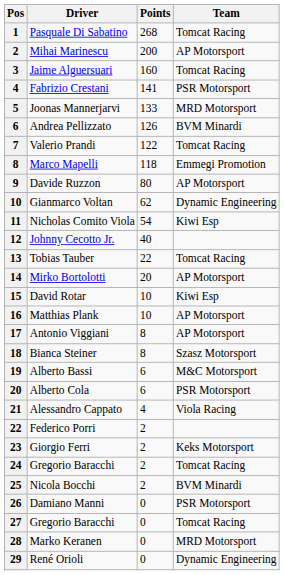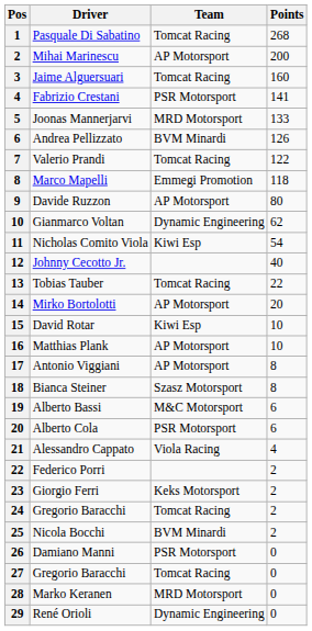 <table class="wikitable" style="font-size:85%">
 <tr>
 <th>Pos</th>
 <th>Driver</th>
+<th>Team</th>
 <th>Points</th>
-<th>Team</th>
 </tr>
 <tr>
 <th>1</th>
 <td> <a href='#'>Pasquale Di Sabatino</a></td>
+<td>Tomcat Racing</td>
 <td>268</td>
-<td>Tomcat Racing</td>
 </tr>
 <tr>
 <th>2</th>
 <td> <a href='#'>Mihai Marinescu</a></td>
+<td>AP Motorsport</td>
 <td>200</td>
-<td>AP Motorsport</td>
 </tr>
 <tr>
 <th>3</th>
 <td> <a href='#'>Jaime Alguersuari</a></td>
+<td>Tomcat Racing</td>
 <td>160</td>
-<td>Tomcat Racing</td>
 </tr>
 <tr>
 <th>4</th>
 <td> <a href='#'>Fabrizio Crestani</a></td>
+<td>PSR Motorsport</td>
 <td>141</td>
-<td>PSR Motorsport</td>
 </tr>
 <tr>
 <th>5</th>
 <td> Joonas Mannerjarvi</td>
+<td>MRD Motorsport</td>
 <td>133</td>
-<td>MRD Motorsport</td>
 </tr>
 <tr>
 <th>6</th>
 <td> Andrea Pellizzato</td>
+<td>BVM Minardi</td>
 <td>126</td>
-<td>BVM Minardi</td>
 </tr>
 <tr>
 <th>7</th>
 <td> Valerio Prandi</td>
+<td>Tomcat Racing</td>
 <td>122</td>
-<td>Tomcat Racing</td>
 </tr>
 <tr>
 <th>8</th>
 <td> <a href='#'>Marco Mapelli</a></td>
+<td>Emmegi Promotion</td>
 <td>118</td>
-<td>Emmegi Promotion</td>
 </tr>
 <tr>
 <th>9</th>
 <td> Davide Ruzzon</td>
+<td>AP Motorsport</td>
 <td>80</td>
-<td>AP Motorsport</td>
 </tr>
 <tr>
 <th>10</th>
 <td> Gianmarco Voltan</td>
+<td>Dynamic Engineering</td>
 <td>62</td>
-<td>Dynamic Engineering</td>
 </tr>
 <tr>
 <th>11</th>
 <td> Nicholas Comito Viola</td>
+<td>Kiwi Esp</td>
 <td>54</td>
-<td>Kiwi Esp</td>
 </tr>
 <tr>
 <th>12</th>
 <td> <a href='#'>Johnny Cecotto Jr.</a></td>
+<td></td>
 <td>40</td>
-<td></td>
 </tr>
 <tr>
 <th>13</th>
 <td> Tobias Tauber</td>
+<td>Tomcat Racing</td>
 <td>22</td>
-<td>Tomcat Racing</td>
 </tr>
 <tr>
 <th>14</th>
 <td> <a href='#'>Mirko Bortolotti</a></td>
+<td>AP Motorsport</td>
 <td>20</td>
-<td>AP Motorsport</td>
 </tr>
 <tr>
 <th>15</th>
 <td> David Rotar</td>
+<td>Kiwi Esp</td>
 <td>10</td>
-<td>Kiwi Esp</td>
 </tr>
 <tr>
 <th>16</th>
 <td> Matthias Plank</td>
+<td>AP Motorsport</td>
 <td>10</td>
-<td>AP Motorsport</td>
 </tr>
 <tr>
 <th>17</th>
 <td> Antonio Viggiani</td>
+<td>AP Motorsport</td>
 <td>8</td>
-<td>AP Motorsport</td>
 </tr>
 <tr>
 <th>18</th>
 <td> Bianca Steiner</td>
+<td>Szasz Motorsport</td>
 <td>8</td>
-<td>Szasz Motorsport</td>
 </tr>
 <tr>
 <th>19</th>
 <td> Alberto Bassi</td>
+<td>M&C Motorsport</td>
 <td>6</td>
-<td>M&C Motorsport</td>
 </tr>
 <tr>
 <th>20</th>
 <td> Alberto Cola</td>
+<td>PSR Motorsport</td>
 <td>6</td>
-<td>PSR Motorsport</td>
 </tr>
 <tr>
 <th>21</th>
 <td> Alessandro Cappato</td>
+<td>Viola Racing</td>
 <td>4</td>
-<td>Viola Racing</td>
 </tr>
 <tr>
 <th>22</th>
 <td> Federico Porri</td>
+<td></td>
 <td>2</td>
-<td></td>
 </tr>
 <tr>
 <th>23</th>
 <td> Giorgio Ferri</td>
+<td>Keks Motorsport</td>
 <td>2</td>
-<td>Keks Motorsport</td>
 </tr>
 <tr>
 <th>24</th>
 <td> Gregorio Baracchi</td>
+<td>Tomcat Racing</td>
 <td>2</td>
-<td>Tomcat Racing</td>
 </tr>
 <tr>
 <th>25</th>
 <td> Nicola Bocchi</td>
+<td>BVM Minardi</td>
 <td>2</td>
-<td>BVM Minardi</td>
 </tr>
 <tr>
 <th>26</th>
 <td> Damiano Manni</td>
+<td>PSR Motorsport</td>
 <td>0</td>
-<td>PSR Motorsport</td>
 </tr>
 <tr>
 <th>27</th>
 <td> Gregorio Baracchi</td>
+<td>Tomcat Racing</td>
 <td>0</td>
-<td>Tomcat Racing</td>
 </tr>
 <tr>
 <th>28</th>
 <td> Marko Keranen</td>
+<td>MRD Motorsport</td>
 <td>0</td>
-<td>MRD Motorsport</td>
 </tr>
 <tr>
 <th>29</th>
 <td> René Orioli</td>
+<td>Dynamic Engineering</td>
 <td>0</td>
-<td>Dynamic Engineering</td>
 </tr>
 </table>
